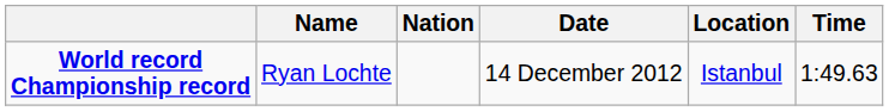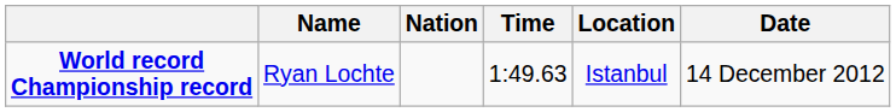 <table class=wikitable style=text-align:center>
 <tr>
 <th></th>
 <th>Name</th>
 <th>Nation</th>
+<th>Time</th>
+<th>Location</th>
 <th>Date</th>
-<th>Location</th>
-<th>Time</th>
 </tr>
 <tr>
 <td><strong><a href='#'>World record</a><br><a href='#'>Championship record</a></strong></td>
 <td align=left><a href='#'>Ryan Lochte</a></td>
 <td align=left></td>
+<td align=left>1:49.63</td>
+<td><a href='#'>Istanbul</a></td>
 <td>14 December 2012</td>
-<td><a href='#'>Istanbul</a></td>
-<td align=left>1:49.63</td>
 </tr>
 </table>
